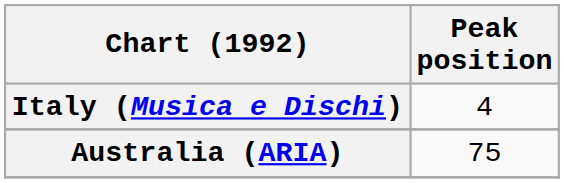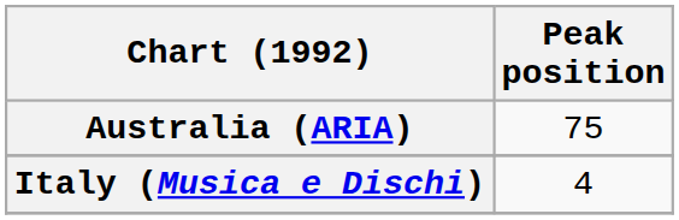 <table class="wikitable plainrowheaders sortable" style="text-align:center">
 <tr>
 <th scope="col">Chart (1992)</th>
 <th scope="col">Peak<br>position</th>
 </tr>
 <tr>
-<th scope="row">Italy (<em><a href='#'>Musica e Dischi</a></em>)</th>
-<td>4</td>
+<th scope="row">Australia (<a href='#'>ARIA</a>)</th>
+<td>75</td>
 </tr>
 <tr>
 </tr>
 <tr>
 </tr>
 <tr>
 </tr>
 <tr>
-<th scope="row">Australia (<a href='#'>ARIA</a>)</th>
-<td>75</td>
+<th scope="row">Italy (<em><a href='#'>Musica e Dischi</a></em>)</th>
+<td>4</td>
 </tr>
 <tr>
 </tr>
 <tr>
 </tr>
 <tr>
 </tr>
 <tr>
 </tr>
 <tr>
 </tr>
 <tr>
 </tr>
 </table>
